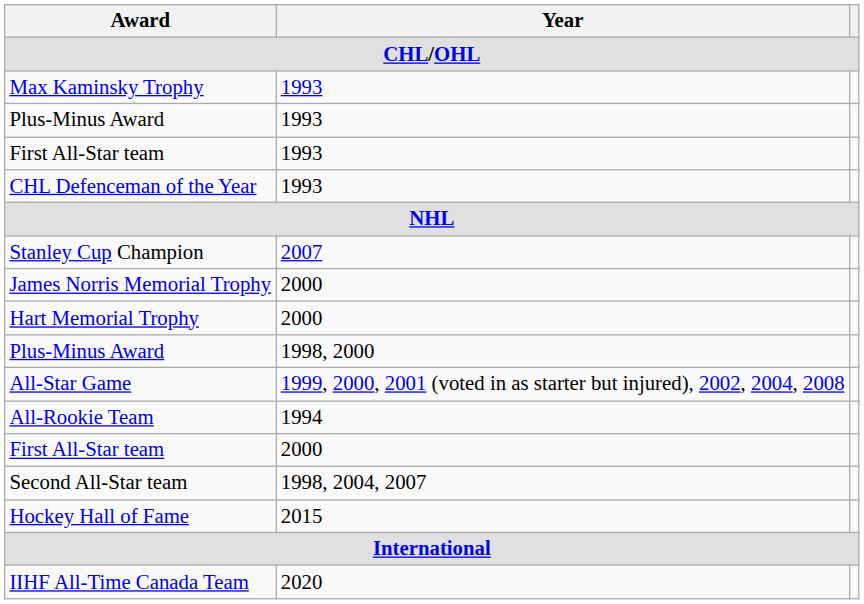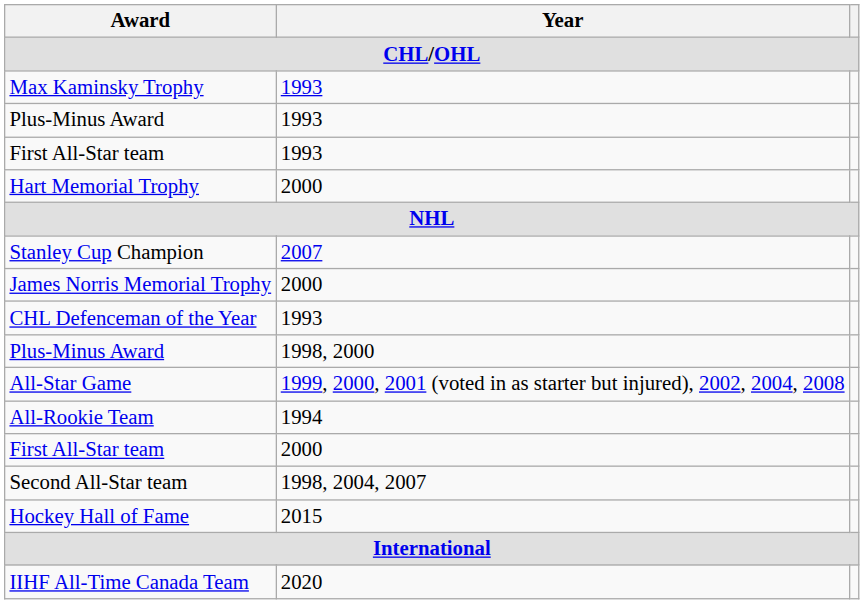 <table class="wikitable">
 <tr>
 <th>Award</th>
 <th>Year</th>
 <th></th>
 </tr>
 <tr ALIGN="center" bgcolor="#e0e0e0">
 <td colspan="3"><strong><a href='#'>CHL</a>/<a href='#'>OHL</a></strong></td>
 </tr>
 <tr>
 <td><a href='#'>Max Kaminsky Trophy</a></td>
 <td><a href='#'>1993</a></td>
 <td></td>
 </tr>
 <tr>
 <td>Plus-Minus Award</td>
 <td>1993</td>
 <td></td>
 </tr>
 <tr>
 <td>First All-Star team</td>
 <td>1993</td>
 <td></td>
 </tr>
 <tr>
-<td><a href='#'>CHL Defenceman of the Year</a></td>
-<td>1993</td>
+<td><a href='#'>Hart Memorial Trophy</a></td>
+<td>2000</td>
 <td></td>
 </tr>
 <tr ALIGN="center" bgcolor="#e0e0e0">
 <td colspan="3"><strong><a href='#'>NHL</a></strong></td>
 </tr>
 <tr>
 <td><a href='#'>Stanley Cup</a> Champion</td>
 <td><a href='#'>2007</a></td>
 <td></td>
 </tr>
 <tr>
 <td><a href='#'>James Norris Memorial Trophy</a></td>
 <td>2000</td>
 <td></td>
 </tr>
 <tr>
-<td><a href='#'>Hart Memorial Trophy</a></td>
-<td>2000</td>
+<td><a href='#'>CHL Defenceman of the Year</a></td>
+<td>1993</td>
 <td></td>
 </tr>
 <tr>
 <td><a href='#'>Plus-Minus Award</a></td>
 <td>1998, 2000</td>
 <td></td>
 </tr>
 <tr>
 <td><a href='#'>All-Star Game</a></td>
 <td><a href='#'>1999</a>, <a href='#'>2000</a>, <a href='#'>2001</a> (voted in as starter but injured), <a href='#'>2002</a>, <a href='#'>2004</a>, <a href='#'>2008</a></td>
 <td></td>
 </tr>
 <tr>
 <td><a href='#'>All-Rookie Team</a></td>
 <td>1994</td>
 <td></td>
 </tr>
 <tr>
 <td><a href='#'>First All-Star team</a></td>
 <td>2000</td>
 <td></td>
 </tr>
 <tr>
 <td>Second All-Star team</td>
 <td>1998, 2004, 2007</td>
 <td></td>
 </tr>
 <tr>
 <td><a href='#'>Hockey Hall of Fame</a></td>
 <td>2015</td>
 <td></td>
 </tr>
 <tr ALIGN="center" bgcolor="#e0e0e0">
 <td colspan="3"><strong><a href='#'>International</a></strong></td>
 </tr>
 <tr>
 <td><a href='#'>IIHF All-Time Canada Team</a></td>
 <td>2020</td>
 <td></td>
 </tr>
 </table>
